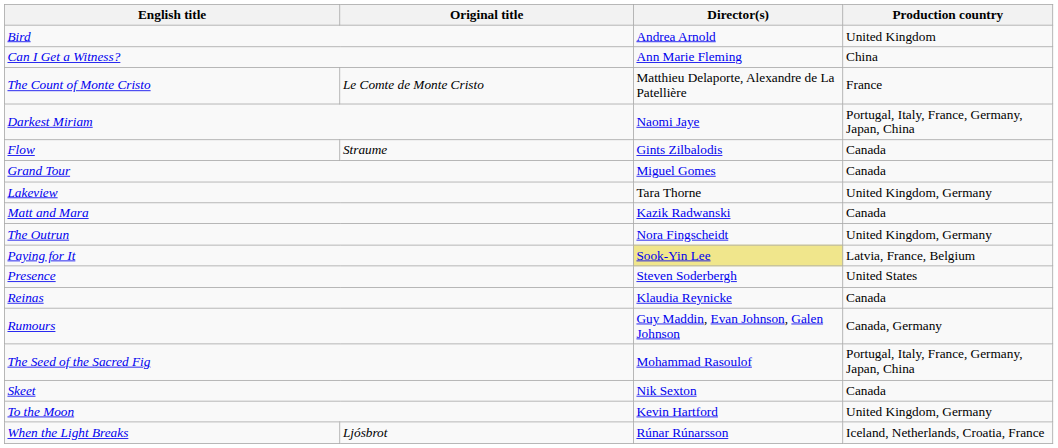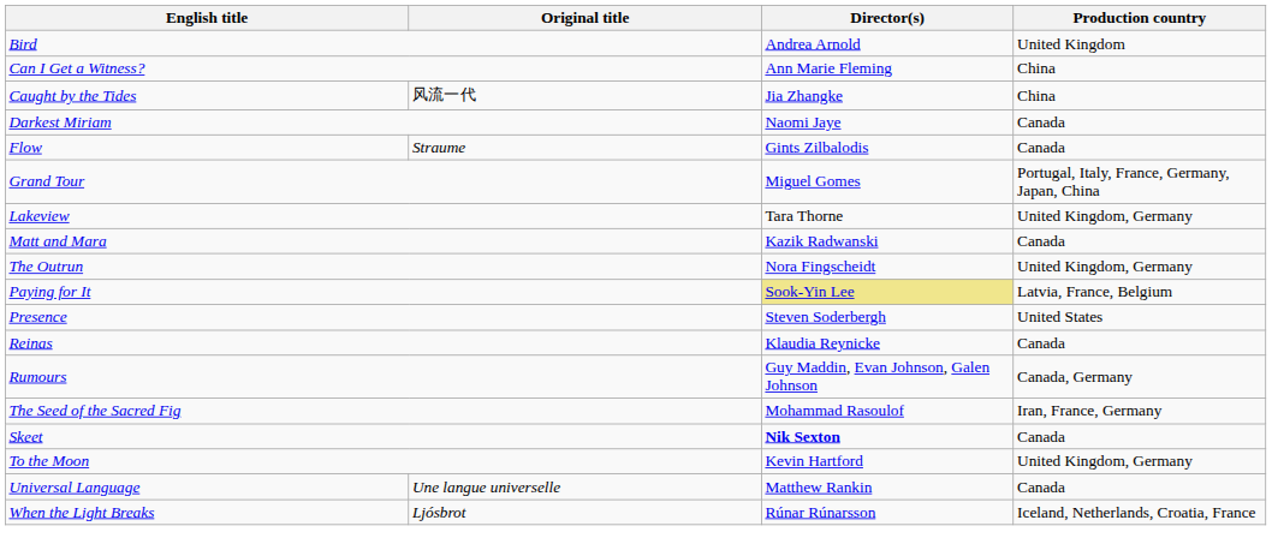 <table class="wikitable" width=100%>
 <tr>
 <th scope="col" width="32%">English title</th>
 <th scope="col" width="28%">Original title</th>
 <th scope="col" width="20%">Director(s)</th>
 <th scope="col" width="20%">Production country</th>
 </tr>
 <tr>
 <td colspan=2><em><a href='#'>Bird</a></em></td>
 <td><a href='#'>Andrea Arnold</a></td>
 <td>United Kingdom</td>
 </tr>
 <tr>
 <td colspan=2><em><a href='#'>Can I Get a Witness?</a></em></td>
 <td><a href='#'>Ann Marie Fleming</a></td>
 <td>China</td>
 </tr>
 <tr>
-<td><em><a href='#'>The Count of Monte Cristo</a></em></td>
-<td><em>Le Comte de Monte Cristo</em></td>
-<td>Matthieu Delaporte, Alexandre de La Patellière</td>
-<td>France</td>
+<td><em><a href='#'>Caught by the Tides</a></em></td>
+<td>风流一代</td>
+<td><a href='#'>Jia Zhangke</a></td>
+<td>China</td>
 </tr>
 <tr>
 <td colspan=2><em><a href='#'>Darkest Miriam</a></em></td>
 <td><a href='#'>Naomi Jaye</a></td>
-<td>Portugal, Italy, France, Germany, Japan, China</td>
+<td>Canada</td>
 </tr>
 <tr>
 <td><em><a href='#'>Flow</a></em></td>
 <td><em>Straume</em></td>
 <td><a href='#'>Gints Zilbalodis</a></td>
 <td>Canada</td>
 </tr>
 <tr>
 <td colspan=2><em><a href='#'>Grand Tour</a></em></td>
 <td><a href='#'>Miguel Gomes</a></td>
-<td>Canada</td>
+<td>Portugal, Italy, France, Germany, Japan, China</td>
 </tr>
 <tr>
 <td colspan=2><em><a href='#'>Lakeview</a></em></td>
 <td>Tara Thorne</td>
 <td>United Kingdom, Germany</td>
 </tr>
 <tr>
 <td colspan=2><em><a href='#'>Matt and Mara</a></em></td>
 <td><a href='#'>Kazik Radwanski</a></td>
 <td>Canada</td>
 </tr>
 <tr>
 <td colspan=2><em><a href='#'>The Outrun</a></em></td>
 <td><a href='#'>Nora Fingscheidt</a></td>
 <td>United Kingdom, Germany</td>
 </tr>
 <tr>
 <td colspan=2><em><a href='#'>Paying for It</a></em></td>
 <td style="background: khaki;"><a href='#'>Sook-Yin Lee</a></td>
 <td>Latvia, France, Belgium</td>
 </tr>
 <tr>
 <td colspan=2><em><a href='#'>Presence</a></em></td>
 <td><a href='#'>Steven Soderbergh</a></td>
 <td>United States</td>
 </tr>
 <tr>
 <td colspan=2><em><a href='#'>Reinas</a></em></td>
 <td><a href='#'>Klaudia Reynicke</a></td>
 <td>Canada</td>
 </tr>
 <tr>
 <td colspan=2><em><a href='#'>Rumours</a></em></td>
 <td><a href='#'>Guy Maddin</a>, <a href='#'>Evan Johnson</a>, <a href='#'>Galen Johnson</a></td>
 <td>Canada, Germany</td>
 </tr>
 <tr>
 <td colspan=2><em><a href='#'>The Seed of the Sacred Fig</a></em></td>
 <td><a href='#'>Mohammad Rasoulof</a></td>
-<td>Portugal, Italy, France, Germany, Japan, China</td>
+<td>Iran, France, Germany</td>
 </tr>
 <tr>
 <td colspan=2><em><a href='#'>Skeet</a></em></td>
-<td><a href='#'>Nik Sexton</a></td>
+<td><strong><a href='#'>Nik Sexton</a></strong></td>
 <td>Canada</td>
 </tr>
 <tr>
 <td colspan=2><em><a href='#'>To the Moon</a></em></td>
 <td><a href='#'>Kevin Hartford</a></td>
 <td>United Kingdom, Germany</td>
 </tr>
 <tr>
+<td><em><a href='#'>Universal Language</a></em></td>
+<td><em>Une langue universelle</em></td>
+<td><a href='#'>Matthew Rankin</a></td>
+<td>Canada</td>
+</tr>
+<tr>
 <td><em><a href='#'>When the Light Breaks</a></em></td>
 <td><em>Ljósbrot</em></td>
 <td><a href='#'>Rúnar Rúnarsson</a></td>
 <td>Iceland, Netherlands, Croatia, France</td>
 </tr>
 </table>
